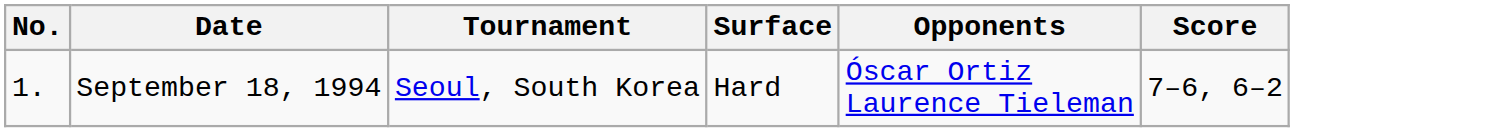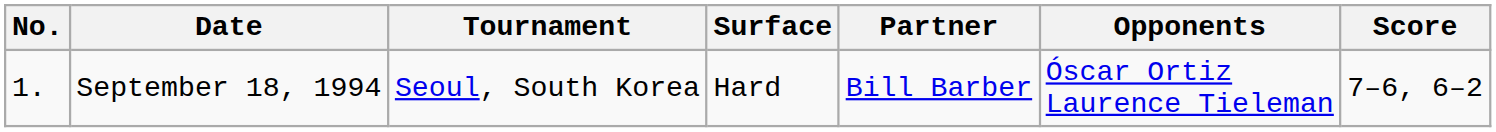 <table class="sortable wikitable" style=font-size:97%>
 <tr>
 <th>No.</th>
 <th>Date</th>
 <th>Tournament</th>
 <th>Surface</th>
+<th>Partner</th>
 <th>Opponents</th>
 <th>Score</th>
 </tr>
 <tr>
 <td>1.</td>
 <td>September 18, 1994</td>
 <td><a href='#'>Seoul</a>, South Korea</td>
 <td>Hard</td>
+<td> <a href='#'>Bill Barber</a></td>
 <td> <a href='#'>Óscar Ortiz</a><br> <a href='#'>Laurence Tieleman</a></td>
 <td>7–6, 6–2</td>
 </tr>
 </table>
